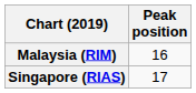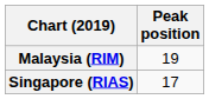 <table class="wikitable sortable plainrowheaders" style="text-align:center;">
 <tr>
 <th>Chart (2019)</th>
 <th>Peak<br>position</th>
 </tr>
 <tr>
 <th scope="row">Malaysia (<a href='#'>RIM</a>)</th>
-<td>16</td>
+<td>19</td>
 </tr>
 <tr>
 <th scope="row">Singapore (<a href='#'>RIAS</a>)</th>
 <td>17</td>
 </tr>
 </table>
